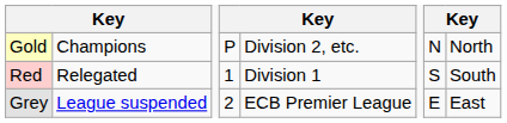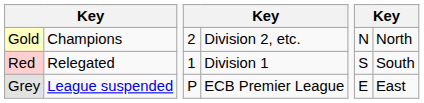 <table class="wikitable" style="border: none; font-size:85%">
 <tr>
 <th colspan="2" scope="col">Key</th>
 <td rowspan="5" style="border: none;"></td>
 <th colspan="2" scope="col">Key</th>
 <td rowspan="5" style="border: none;"></td>
 <th colspan="2" scope="col">Key</th>
 </tr>
 <tr>
 <td bgcolor="#ffffbf">Gold</td>
 <td>Champions</td>
-<td>P</td>
+<td>2</td>
 <td>Division 2, etc.</td>
 <td>N</td>
 <td>North</td>
 </tr>
 <tr>
 <td bgcolor="#ffcfcf">Red</td>
 <td>Relegated</td>
 <td>1</td>
 <td>Division 1</td>
 <td>S</td>
 <td>South</td>
 </tr>
 <tr>
 <td bgcolor="#e2e2e2">Grey</td>
 <td><a href='#'>League suspended</a></td>
-<td>2</td>
+<td>P</td>
 <td>ECB Premier League</td>
 <td>E</td>
 <td>East</td>
 </tr>
 <tr>
 </tr>
 </table>
